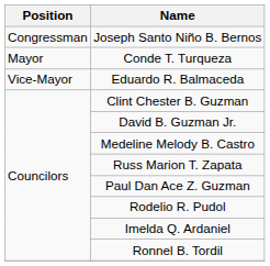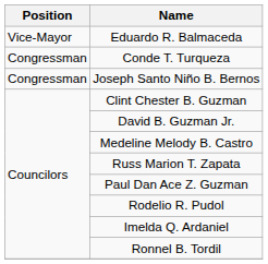 <table class="wikitable" style="line-height:1.20em; font-size:100%;">
 <tr>
 <th>Position</th>
 <th>Name</th>
 </tr>
 <tr>
-<td>Congressman</td>
-<td style="text-align:center;">Joseph Santo Niño B. Bernos</td>
+<td>Vice-Mayor</td>
+<td style="text-align:center;">Eduardo R. Balmaceda</td>
 </tr>
 <tr>
-<td>Mayor</td>
+<td>Congressman</td>
 <td style="text-align:center;">Conde T. Turqueza</td>
 </tr>
 <tr>
-<td>Vice-Mayor</td>
-<td style="text-align:center;">Eduardo R. Balmaceda</td>
+<td>Congressman</td>
+<td style="text-align:center;">Joseph Santo Niño B. Bernos</td>
 </tr>
 <tr>
 <td rowspan=8>Councilors</td>
 <td style="text-align:center;">Clint Chester B. Guzman</td>
 </tr>
 <tr>
 <td style="text-align:center;">David B. Guzman Jr.</td>
 </tr>
 <tr>
 <td style="text-align:center;">Medeline Melody B. Castro</td>
 </tr>
 <tr>
 <td style="text-align:center;">Russ Marion T. Zapata</td>
 </tr>
 <tr>
 <td style="text-align:center;">Paul Dan Ace Z. Guzman</td>
 </tr>
 <tr>
 <td style="text-align:center;">Rodelio R. Pudol</td>
 </tr>
 <tr>
 <td style="text-align:center;">Imelda Q. Ardaniel</td>
 </tr>
 <tr>
 <td style="text-align:center;">Ronnel B. Tordil</td>
 </tr>
 <tr>
 </tr>
 </table>
